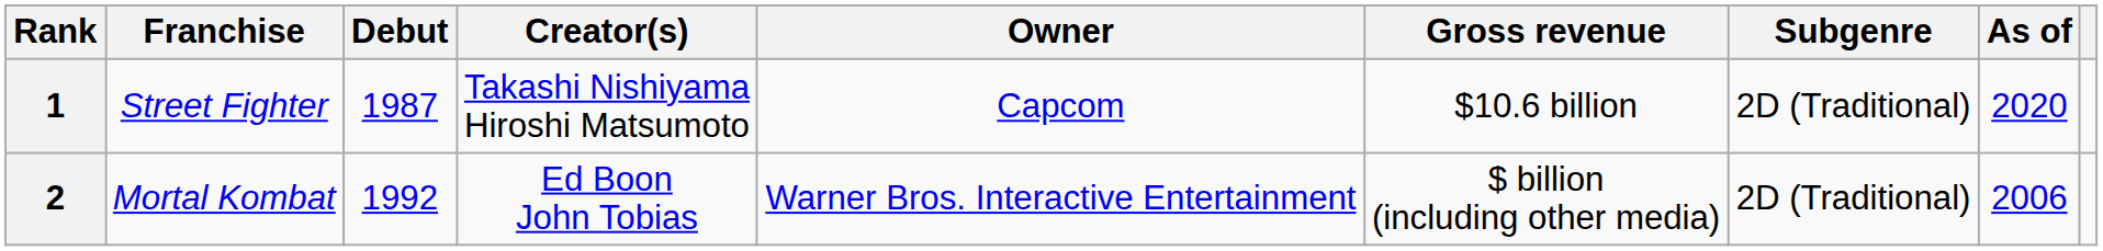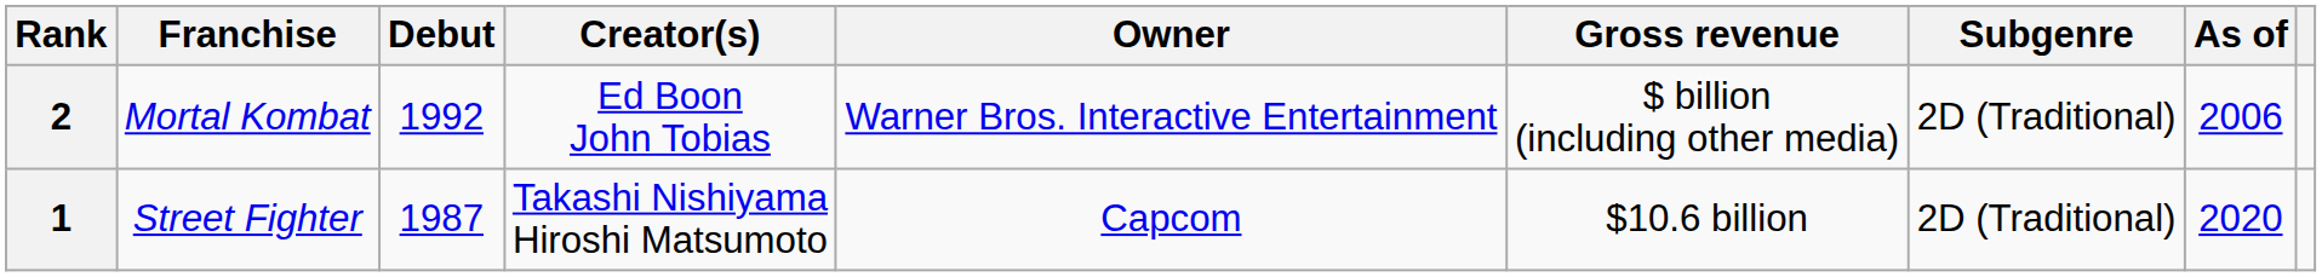 <table class="wikitable sortable" style="font-size:100%; text-align:center">
 <tr>
 <th>Rank</th>
 <th>Franchise</th>
 <th>Debut</th>
 <th>Creator(s)</th>
 <th>Owner</th>
 <th>Gross revenue</th>
 <th>Subgenre</th>
 <th>As of</th>
 <th class="unsortable"></th>
 </tr>
 <tr>
+<th scope="row" style="text-align:center;">2</th>
+<td><em><a href='#'>Mortal Kombat</a></em></td>
+<td><a href='#'>1992</a></td>
+<td><a href='#'>Ed Boon</a> <br> <a href='#'>John Tobias</a></td>
+<td><a href='#'>Warner Bros. Interactive Entertainment</a></td>
+<td>$ billion <br> (including other media)</td>
+<td>2D (Traditional)</td>
+<td><a href='#'>2006</a></td>
+<td></td>
+</tr>
+<tr>
 <th scope="row" style="text-align:center;">1</th>
 <td><em><a href='#'>Street Fighter</a></em></td>
 <td><a href='#'>1987</a></td>
 <td><a href='#'>Takashi Nishiyama</a><br>Hiroshi Matsumoto</td>
 <td><a href='#'>Capcom</a></td>
 <td>$10.6 billion</td>
 <td>2D (Traditional)</td>
 <td><a href='#'>2020</a></td>
 <td></td>
 </tr>
-<tr>
-<th scope="row" style="text-align:center;">2</th>
-<td><em><a href='#'>Mortal Kombat</a></em></td>
-<td><a href='#'>1992</a></td>
-<td><a href='#'>Ed Boon</a> <br> <a href='#'>John Tobias</a></td>
-<td><a href='#'>Warner Bros. Interactive Entertainment</a></td>
-<td>$ billion <br> (including other media)</td>
-<td>2D (Traditional)</td>
-<td><a href='#'>2006</a></td>
-<td></td>
-</tr>
 </table>
